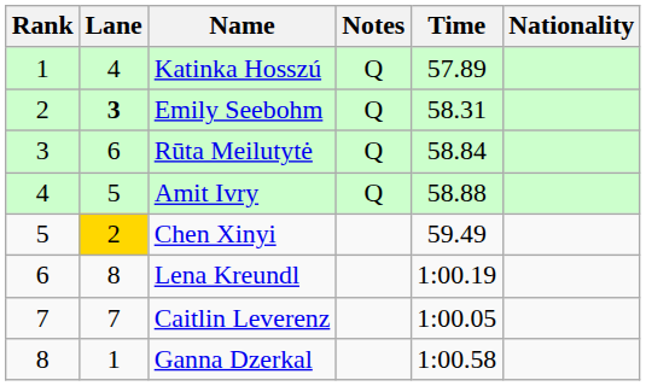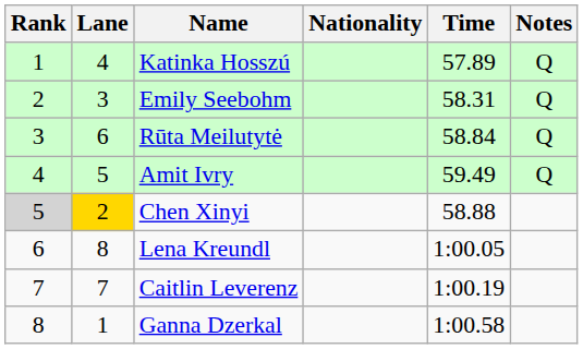 <table class="wikitable sortable" style="text-align:center">
 <tr>
 <th>Rank</th>
 <th>Lane</th>
 <th>Name</th>
+<th>Nationality</th>
+<th>Time</th>
 <th>Notes</th>
-<th>Time</th>
-<th>Nationality</th>
 </tr>
 <tr bgcolor=ccffcc>
 <td>1</td>
 <td>4</td>
 <td align=left><a href='#'>Katinka Hosszú</a></td>
+<td align=left></td>
+<td>57.89</td>
 <td>Q</td>
-<td>57.89</td>
-<td align=left></td>
 </tr>
 <tr bgcolor=ccffcc>
 <td>2</td>
-<td><strong>3</strong></td>
+<td>3</td>
 <td align=left><a href='#'>Emily Seebohm</a></td>
+<td align=left></td>
+<td>58.31</td>
 <td>Q</td>
-<td>58.31</td>
-<td align=left></td>
 </tr>
 <tr bgcolor=ccffcc>
 <td>3</td>
 <td>6</td>
 <td align=left><a href='#'>Rūta Meilutytė</a></td>
+<td align=left></td>
+<td>58.84</td>
 <td>Q</td>
-<td>58.84</td>
-<td align=left></td>
 </tr>
 <tr bgcolor=ccffcc>
 <td>4</td>
 <td>5</td>
 <td align=left><a href='#'>Amit Ivry</a></td>
+<td align=left></td>
+<td>59.49</td>
 <td>Q</td>
-<td>58.88</td>
-<td align=left></td>
 </tr>
 <tr>
-<td>5</td>
+<td style="background: lightgrey;">5</td>
 <td style="background: gold;">2</td>
 <td align=left><a href='#'>Chen Xinyi</a></td>
+<td align=left></td>
+<td>58.88</td>
 <td></td>
-<td>59.49</td>
-<td align=left></td>
 </tr>
 <tr>
 <td>6</td>
 <td>8</td>
 <td align=left><a href='#'>Lena Kreundl</a></td>
+<td align=left></td>
+<td>1:00.05</td>
 <td></td>
-<td>1:00.19</td>
-<td align=left></td>
 </tr>
 <tr>
 <td>7</td>
 <td>7</td>
 <td align=left><a href='#'>Caitlin Leverenz</a></td>
+<td align=left></td>
+<td>1:00.19</td>
 <td></td>
-<td>1:00.05</td>
-<td align=left></td>
 </tr>
 <tr>
 <td>8</td>
 <td>1</td>
 <td align=left><a href='#'>Ganna Dzerkal</a></td>
+<td align=left></td>
+<td>1:00.58</td>
 <td></td>
-<td>1:00.58</td>
-<td align=left></td>
 </tr>
 </table>
